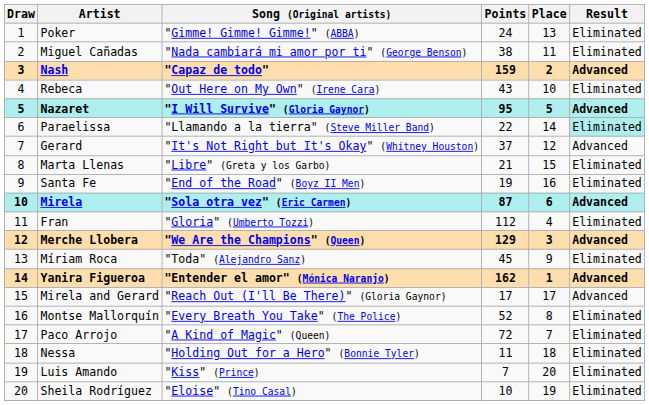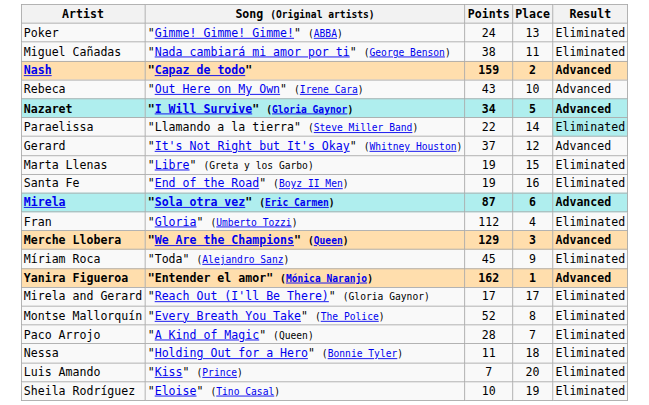 <table class="sortable wikitable" style="margin: 1em auto 1em auto; text-align:center">
 <tr>
-<th>Draw</th>
 <th>Artist</th>
 <th>Song <small>(Original artists)</small></th>
 <th>Points</th>
 <th>Place</th>
 <th>Result</th>
 </tr>
 <tr>
-<td>1</td>
 <td align="left">Poker</td>
 <td align="left">"<a href='#'>Gimme! Gimme! Gimme!</a>" <small>(<a href='#'>ABBA</a>)</small></td>
 <td>24</td>
 <td>13</td>
 <td align="left">Eliminated</td>
 </tr>
 <tr>
-<td>2</td>
 <td align="left">Miguel Cañadas</td>
 <td align="left">"<a href='#'>Nada cambiará mi amor por ti</a>" <small>(<a href='#'>George Benson</a>)</small></td>
 <td>38</td>
 <td>11</td>
 <td align="left">Eliminated</td>
 </tr>
 <tr style="font-weight:bold; background:navajowhite;">
-<td>3</td>
 <td align="left"><a href='#'>Nash</a></td>
 <td align="left">"<a href='#'>Capaz de todo</a>"</td>
 <td>159</td>
 <td>2</td>
 <td align="left">Advanced</td>
 </tr>
 <tr>
-<td>4</td>
 <td align="left">Rebeca</td>
 <td align="left">"<a href='#'>Out Here on My Own</a>" <small>(<a href='#'>Irene Cara</a>)</small></td>
 <td>43</td>
 <td>10</td>
-<td align="left">Eliminated</td>
+<td align="left">Advanced</td>
 </tr>
 <tr style="font-weight:bold; background:paleturquoise;">
-<td>5</td>
 <td align="left">Nazaret</td>
 <td align="left">"<a href='#'>I Will Survive</a>" <small>(<a href='#'>Gloria Gaynor</a>)</small></td>
-<td>95</td>
+<td>34</td>
 <td>5</td>
 <td align="left">Advanced</td>
 </tr>
 <tr>
-<td>6</td>
 <td align="left">Paraelissa</td>
 <td align="left">"Llamando a la tierra" <small>(<a href='#'>Steve Miller Band</a>)</small></td>
 <td>22</td>
 <td>14</td>
 <td align="left" style="background: paleturquoise;">Eliminated</td>
 </tr>
 <tr>
-<td>7</td>
 <td align="left">Gerard</td>
 <td align="left">"<a href='#'>It's Not Right but It's Okay</a>" <small>(<a href='#'>Whitney Houston</a>)</small></td>
 <td>37</td>
 <td>12</td>
 <td align="left">Advanced</td>
 </tr>
 <tr>
-<td>8</td>
 <td align="left">Marta Llenas</td>
 <td align="left">"<a href='#'>Libre</a>" <small>(Greta y los Garbo)</small></td>
-<td>21</td>
+<td>19</td>
 <td>15</td>
 <td align="left">Eliminated</td>
 </tr>
 <tr>
-<td>9</td>
 <td align="left">Santa Fe</td>
 <td align="left">"<a href='#'>End of the Road</a>" <small>(<a href='#'>Boyz II Men</a>)</small></td>
 <td>19</td>
 <td>16</td>
 <td align="left">Eliminated</td>
 </tr>
 <tr style="font-weight:bold; background:paleturquoise;">
-<td>10</td>
 <td align="left"><a href='#'>Mirela</a></td>
 <td align="left">"<a href='#'>Sola otra vez</a>" <small>(<a href='#'>Eric Carmen</a>)</small></td>
 <td>87</td>
 <td>6</td>
 <td align="left">Advanced</td>
 </tr>
 <tr>
-<td>11</td>
 <td align="left">Fran</td>
 <td align="left">"<a href='#'>Gloria</a>" <small>(<a href='#'>Umberto Tozzi</a>)</small></td>
 <td>112</td>
 <td>4</td>
 <td align="left">Eliminated</td>
 </tr>
 <tr style="font-weight:bold; background:navajowhite;">
-<td>12</td>
 <td align="left">Merche Llobera</td>
 <td align="left">"<a href='#'>We Are the Champions</a>" <small>(<a href='#'>Queen</a>)</small></td>
 <td>129</td>
 <td>3</td>
 <td align="left">Advanced</td>
 </tr>
 <tr>
-<td>13</td>
 <td align="left">Míriam Roca</td>
 <td align="left">"Toda" <small>(<a href='#'>Alejandro Sanz</a>)</small></td>
 <td>45</td>
 <td>9</td>
 <td align="left">Eliminated</td>
 </tr>
 <tr style="font-weight:bold; background:navajowhite;">
-<td>14</td>
 <td align="left">Yanira Figueroa</td>
 <td align="left">"Entender el amor" <small>(<a href='#'>Mónica Naranjo</a>)</small></td>
 <td>162</td>
 <td>1</td>
 <td align="left">Advanced</td>
 </tr>
 <tr>
-<td>15</td>
 <td align="left">Mirela and Gerard</td>
 <td align="left">"<a href='#'>Reach Out (I'll Be There)</a>" <small>(Gloria Gaynor)</small></td>
 <td>17</td>
 <td>17</td>
-<td align="left">Advanced</td>
+<td align="left">Eliminated</td>
 </tr>
 <tr>
-<td>16</td>
 <td align="left">Montse Mallorquín</td>
 <td align="left">"<a href='#'>Every Breath You Take</a>" <small>(<a href='#'>The Police</a>)</small></td>
 <td>52</td>
 <td>8</td>
 <td align="left">Eliminated</td>
 </tr>
 <tr>
-<td>17</td>
 <td align="left">Paco Arrojo</td>
 <td align="left">"<a href='#'>A Kind of Magic</a>" <small>(Queen)</small></td>
-<td>72</td>
+<td>28</td>
 <td>7</td>
 <td align="left">Eliminated</td>
 </tr>
 <tr>
-<td>18</td>
 <td align="left">Nessa</td>
 <td align="left">"<a href='#'>Holding Out for a Hero</a>" <small>(<a href='#'>Bonnie Tyler</a>)</small></td>
 <td>11</td>
 <td>18</td>
 <td align="left">Eliminated</td>
 </tr>
 <tr>
-<td>19</td>
 <td align="left">Luis Amando</td>
 <td align="left">"<a href='#'>Kiss</a>" <small>(<a href='#'>Prince</a>)</small></td>
 <td>7</td>
 <td>20</td>
 <td align="left">Eliminated</td>
 </tr>
 <tr>
-<td>20</td>
 <td align="left">Sheila Rodríguez</td>
 <td align="left">"<a href='#'>Eloise</a>" <small>(<a href='#'>Tino Casal</a>)</small></td>
 <td>10</td>
 <td>19</td>
 <td align="left">Eliminated</td>
 </tr>
 </table>
